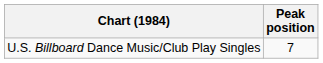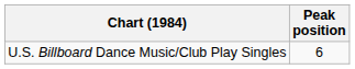 <table class="wikitable sortable">
 <tr>
 <th>Chart (1984)</th>
 <th>Peak<br>position</th>
 </tr>
 <tr>
 <td align="left">U.S. <em>Billboard</em> Dance Music/Club Play Singles</td>
-<td style="text-align:center;">7</td>
+<td style="text-align:center;">6</td>
 </tr>
 </table>
